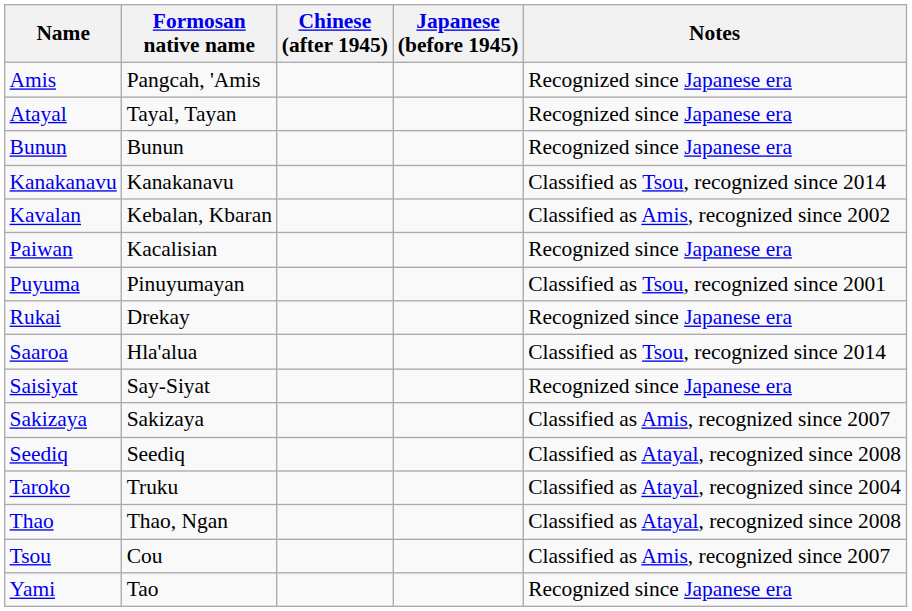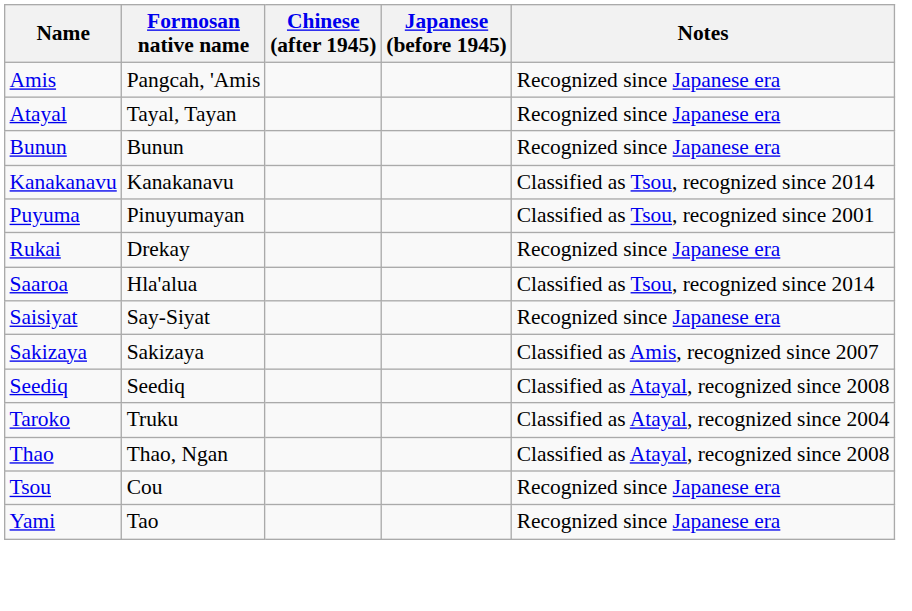 <table class=wikitable>
 <tr>
 <th>Name</th>
 <th><a href='#'>Formosan</a><br>native name</th>
 <th><a href='#'>Chinese</a><br>(after 1945)</th>
 <th><a href='#'>Japanese</a><br>(before 1945)</th>
 <th>Notes</th>
 </tr>
 <tr>
 <td><a href='#'>Amis</a></td>
 <td>Pangcah, 'Amis</td>
 <td></td>
 <td></td>
 <td>Recognized since <a href='#'>Japanese era</a></td>
 </tr>
 <tr>
 <td><a href='#'>Atayal</a></td>
 <td>Tayal, Tayan</td>
 <td></td>
 <td></td>
 <td>Recognized since <a href='#'>Japanese era</a></td>
 </tr>
 <tr>
 <td><a href='#'>Bunun</a></td>
 <td>Bunun</td>
 <td></td>
 <td></td>
 <td>Recognized since <a href='#'>Japanese era</a></td>
 </tr>
 <tr>
 <td><a href='#'>Kanakanavu</a></td>
 <td>Kanakanavu</td>
 <td></td>
 <td></td>
 <td>Classified as <a href='#'>Tsou</a>, recognized since 2014</td>
-</tr>
-<tr>
-<td><a href='#'>Kavalan</a></td>
-<td>Kebalan, Kbaran</td>
-<td></td>
-<td></td>
-<td>Classified as <a href='#'>Amis</a>, recognized since 2002</td>
-</tr>
-<tr>
-<td><a href='#'>Paiwan</a></td>
-<td>Kacalisian</td>
-<td></td>
-<td></td>
-<td>Recognized since <a href='#'>Japanese era</a></td>
 </tr>
 <tr>
 <td><a href='#'>Puyuma</a></td>
 <td>Pinuyumayan</td>
 <td></td>
 <td></td>
 <td>Classified as <a href='#'>Tsou</a>, recognized since 2001</td>
 </tr>
 <tr>
 <td><a href='#'>Rukai</a></td>
 <td>Drekay</td>
 <td></td>
 <td></td>
 <td>Recognized since <a href='#'>Japanese era</a></td>
 </tr>
 <tr>
 <td><a href='#'>Saaroa</a></td>
 <td>Hla'alua</td>
 <td></td>
 <td></td>
 <td>Classified as <a href='#'>Tsou</a>, recognized since 2014</td>
 </tr>
 <tr>
 <td><a href='#'>Saisiyat</a></td>
 <td>Say-Siyat</td>
 <td></td>
 <td></td>
 <td>Recognized since <a href='#'>Japanese era</a></td>
 </tr>
 <tr>
 <td><a href='#'>Sakizaya</a></td>
 <td>Sakizaya</td>
 <td></td>
 <td></td>
 <td>Classified as <a href='#'>Amis</a>, recognized since 2007</td>
 </tr>
 <tr>
 <td><a href='#'>Seediq</a></td>
 <td>Seediq</td>
 <td></td>
 <td></td>
 <td>Classified as <a href='#'>Atayal</a>, recognized since 2008</td>
 </tr>
 <tr>
 <td><a href='#'>Taroko</a></td>
 <td>Truku</td>
 <td></td>
 <td></td>
 <td>Classified as <a href='#'>Atayal</a>, recognized since 2004</td>
 </tr>
 <tr>
 <td><a href='#'>Thao</a></td>
 <td>Thao, Ngan</td>
 <td></td>
 <td></td>
 <td>Classified as <a href='#'>Atayal</a>, recognized since 2008</td>
 </tr>
 <tr>
 <td><a href='#'>Tsou</a></td>
 <td>Cou</td>
 <td></td>
 <td></td>
-<td>Classified as <a href='#'>Amis</a>, recognized since 2007</td>
+<td>Recognized since <a href='#'>Japanese era</a></td>
 </tr>
 <tr>
 <td><a href='#'>Yami</a></td>
 <td>Tao</td>
 <td></td>
 <td></td>
 <td>Recognized since <a href='#'>Japanese era</a></td>
 </tr>
 </table>
